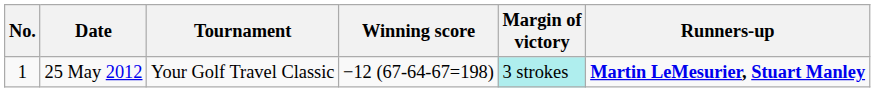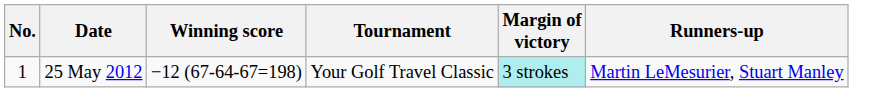 <table class="wikitable" style="font-size:95%;">
 <tr>
 <th>No.</th>
 <th>Date</th>
+<th>Winning score</th>
 <th>Tournament</th>
-<th>Winning score</th>
 <th>Margin of<br>victory</th>
 <th>Runners-up</th>
 </tr>
 <tr>
 <td align=center>1</td>
 <td align=right>25 May <a href='#'>2012</a></td>
+<td>−12 (67-64-67=198)</td>
 <td>Your Golf Travel Classic</td>
-<td>−12 (67-64-67=198)</td>
 <td style="background: paleturquoise;">3 strokes</td>
-<td><strong> <a href='#'>Martin LeMesurier</a>,  <a href='#'>Stuart Manley</a></strong></td>
+<td> <a href='#'>Martin LeMesurier</a>,  <a href='#'>Stuart Manley</a></td>
 </tr>
 </table>
